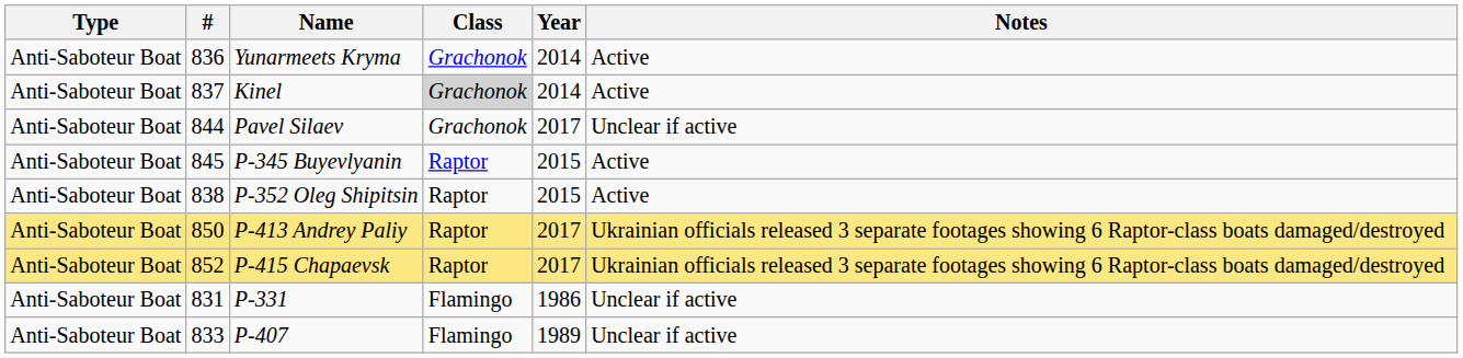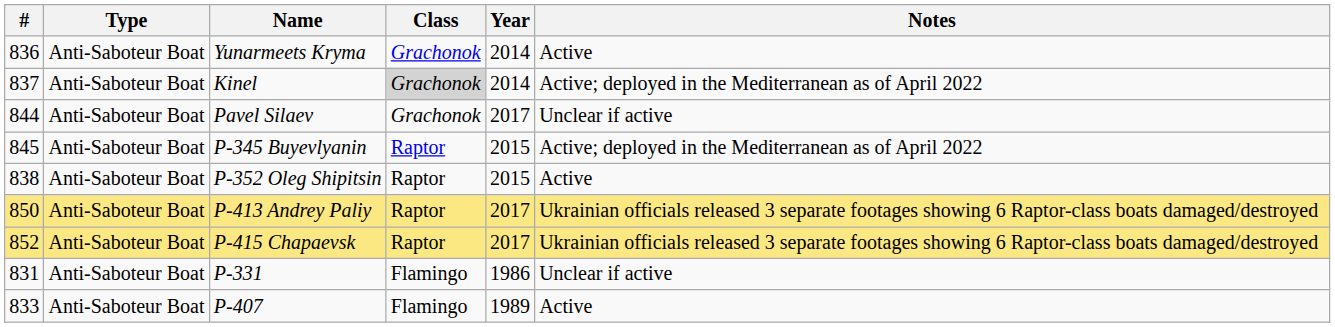 <table class="wikitable">
 <tr>
+<th>#</th>
 <th>Type</th>
-<th>#</th>
 <th>Name</th>
 <th>Class</th>
 <th>Year</th>
 <th style="width:60%">Notes</th>
 </tr>
 <tr>
+<td>836</td>
 <td>Anti-Saboteur Boat</td>
-<td>836</td>
 <td><em>Yunarmeets Kryma</em></td>
 <td><em><a href='#'>Grachonok</a></em></td>
 <td>2014</td>
 <td>Active</td>
 </tr>
 <tr>
+<td>837</td>
 <td>Anti-Saboteur Boat</td>
-<td>837</td>
 <td><em>Kinel</em></td>
 <td style="background: lightgrey;"><em>Grachonok</em></td>
 <td>2014</td>
-<td>Active</td>
+<td>Active; deployed in the Mediterranean as of April 2022</td>
 </tr>
 <tr>
+<td>844</td>
 <td>Anti-Saboteur Boat</td>
-<td>844</td>
 <td><em>Pavel Silaev</em></td>
 <td><em>Grachonok</em></td>
 <td>2017</td>
 <td>Unclear if active</td>
 </tr>
 <tr>
+<td>845</td>
 <td>Anti-Saboteur Boat</td>
-<td>845</td>
 <td><em>P-345 Buyevlyanin</em></td>
 <td><a href='#'>Raptor</a></td>
 <td>2015</td>
-<td>Active</td>
+<td>Active; deployed in the Mediterranean as of April 2022</td>
 </tr>
 <tr>
+<td>838</td>
 <td>Anti-Saboteur Boat</td>
-<td>838</td>
 <td><em>P-352 Oleg Shipitsin</em></td>
 <td>Raptor</td>
 <td>2015</td>
 <td>Active</td>
 </tr>
 <tr style="background:#FCE883">
+<td>850</td>
 <td>Anti-Saboteur Boat</td>
-<td>850</td>
 <td><em>P-413 Andrey Paliy</em></td>
 <td>Raptor</td>
 <td>2017</td>
 <td>Ukrainian officials released 3 separate footages showing 6 Raptor-class boats damaged/destroyed</td>
 </tr>
 <tr style="background:#FCE883">
+<td>852</td>
 <td>Anti-Saboteur Boat</td>
-<td>852</td>
 <td><em>P-415 Chapaevsk</em></td>
 <td>Raptor</td>
 <td>2017</td>
 <td>Ukrainian officials released 3 separate footages showing 6 Raptor-class boats damaged/destroyed</td>
 </tr>
 <tr>
+<td>831</td>
 <td>Anti-Saboteur Boat</td>
-<td>831</td>
 <td><em>P-331</em></td>
 <td>Flamingo</td>
 <td>1986</td>
 <td>Unclear if active</td>
 </tr>
 <tr>
+<td>833</td>
 <td>Anti-Saboteur Boat</td>
-<td>833</td>
 <td><em>P-407</em></td>
 <td>Flamingo</td>
 <td>1989</td>
-<td>Unclear if active</td>
+<td>Active</td>
 </tr>
 </table>
